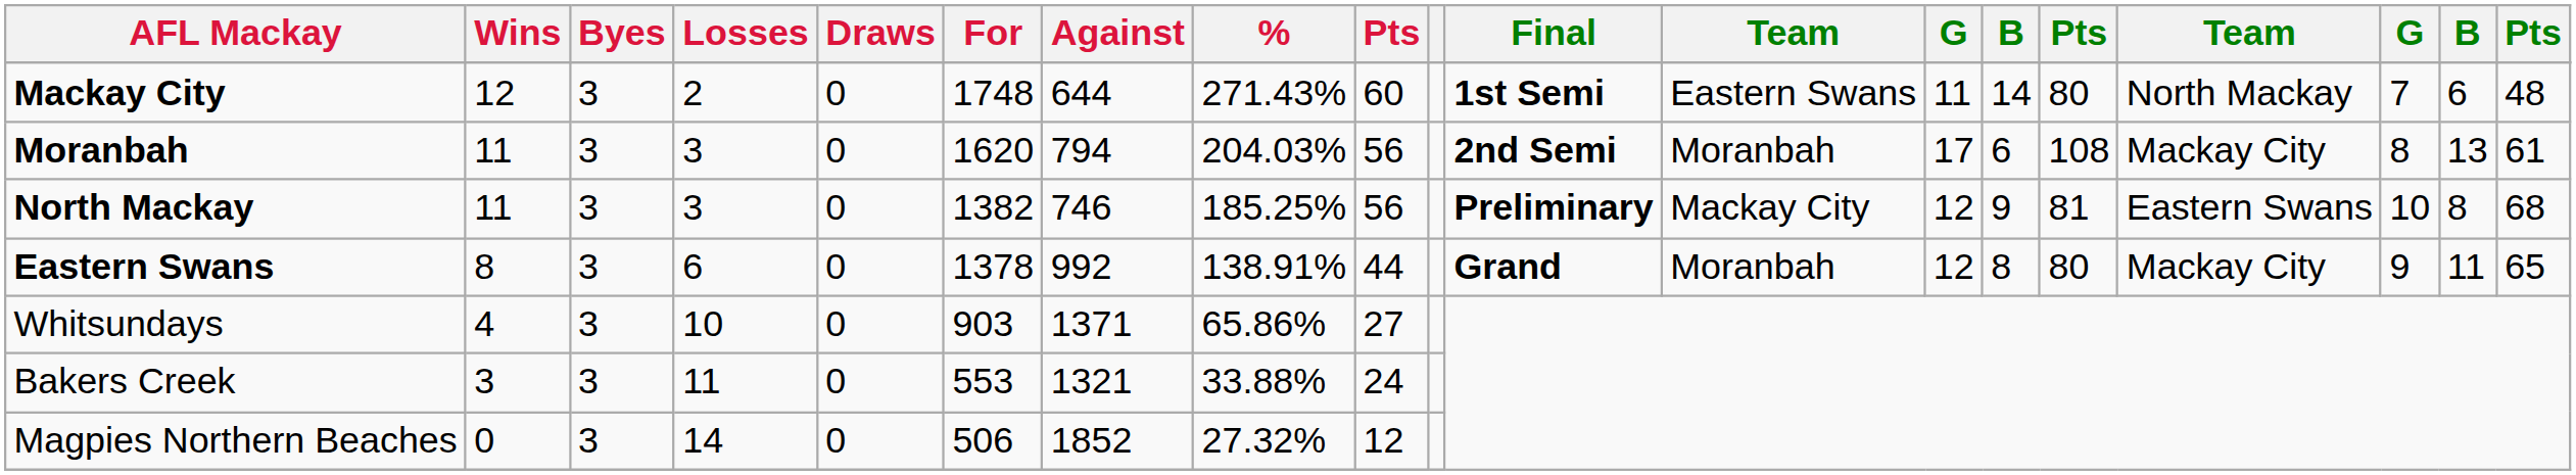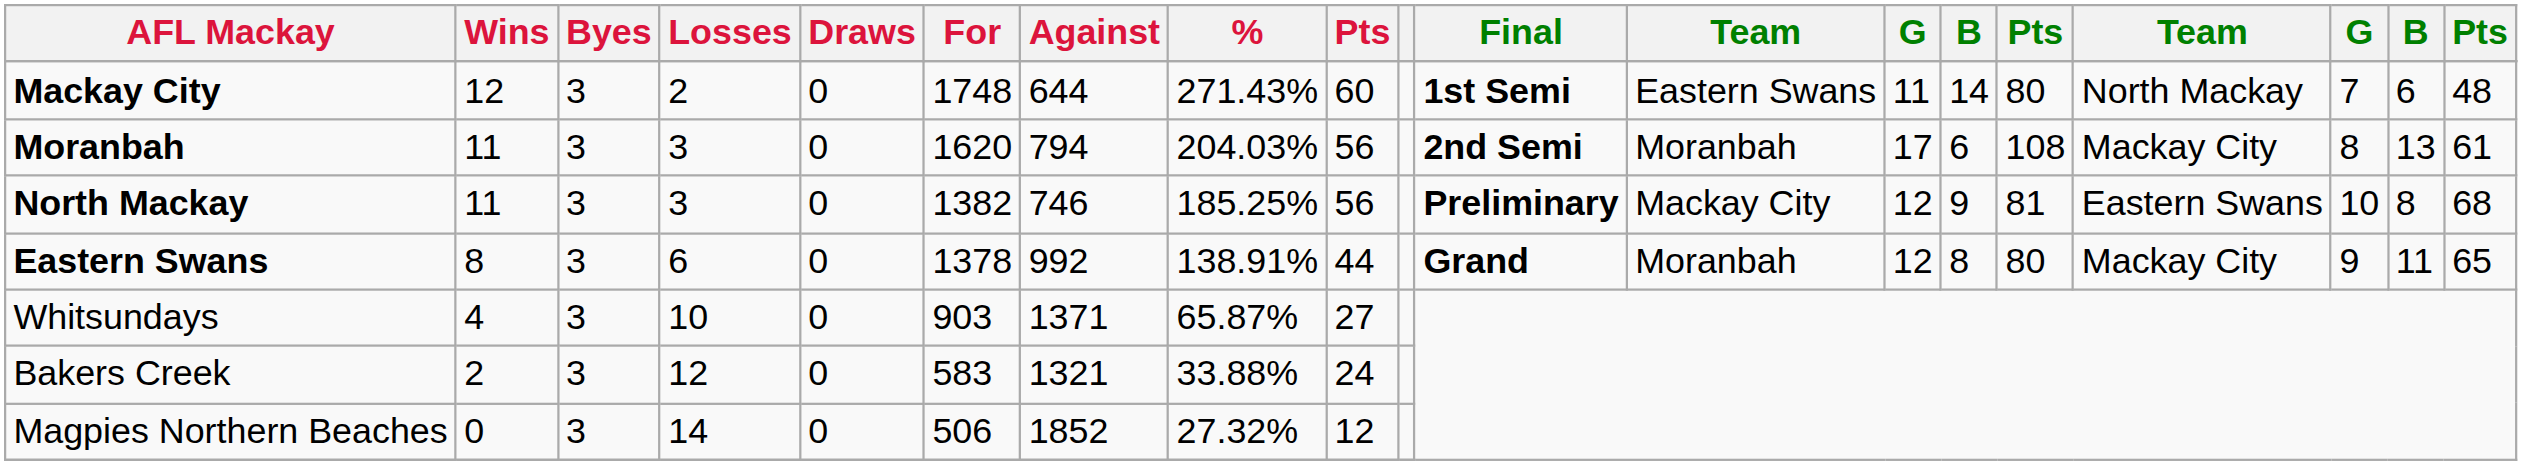 <table class="wikitable">
 <tr>
 <th style="color:crimson">AFL Mackay</th>
 <th style="color:crimson">Wins</th>
 <th style="color:crimson">Byes</th>
 <th style="color:crimson">Losses</th>
 <th style="color:crimson">Draws</th>
 <th style="color:crimson">For</th>
 <th style="color:crimson">Against</th>
 <th style="color:crimson">%</th>
 <th style="color:crimson">Pts</th>
 <th></th>
 <th style="color:green">Final</th>
 <th style="color:green">Team</th>
 <th style="color:green">G</th>
 <th style="color:green">B</th>
 <th style="color:green">Pts</th>
 <th style="color:green">Team</th>
 <th style="color:green">G</th>
 <th style="color:green">B</th>
 <th style="color:green">Pts</th>
 </tr>
 <tr>
 </tr>
 <tr>
 </tr>
 <tr>
 <td><strong>	Mackay City	</strong></td>
 <td>12</td>
 <td>3</td>
 <td>2</td>
 <td>0</td>
 <td>1748</td>
 <td>644</td>
 <td>271.43%</td>
 <td>60</td>
 <td></td>
 <td><strong>1st Semi</strong></td>
 <td>Eastern Swans</td>
 <td>11</td>
 <td>14</td>
 <td>80</td>
 <td>North Mackay</td>
 <td>7</td>
 <td>6</td>
 <td>48</td>
 </tr>
 <tr>
 <td><strong>	Moranbah	</strong></td>
 <td>11</td>
 <td>3</td>
 <td>3</td>
 <td>0</td>
 <td>1620</td>
 <td>794</td>
 <td>204.03%</td>
 <td>56</td>
 <td></td>
 <td><strong>2nd Semi</strong></td>
 <td>Moranbah</td>
 <td>17</td>
 <td>6</td>
 <td>108</td>
 <td>Mackay City</td>
 <td>8</td>
 <td>13</td>
 <td>61</td>
 </tr>
 <tr>
 <td><strong>	North Mackay	</strong></td>
 <td>11</td>
 <td>3</td>
 <td>3</td>
 <td>0</td>
 <td>1382</td>
 <td>746</td>
 <td>185.25%</td>
 <td>56</td>
 <td></td>
 <td><strong>Preliminary</strong></td>
 <td>Mackay City</td>
 <td>12</td>
 <td>9</td>
 <td>81</td>
 <td>Eastern Swans</td>
 <td>10</td>
 <td>8</td>
 <td>68</td>
 </tr>
 <tr>
 <td><strong>	Eastern Swans	</strong></td>
 <td>8</td>
 <td>3</td>
 <td>6</td>
 <td>0</td>
 <td>1378</td>
 <td>992</td>
 <td>138.91%</td>
 <td>44</td>
 <td></td>
 <td><strong>Grand</strong></td>
 <td>Moranbah</td>
 <td>12</td>
 <td>8</td>
 <td>80</td>
 <td>Mackay City</td>
 <td>9</td>
 <td>11</td>
 <td>65</td>
 </tr>
 <tr>
 <td>Whitsundays</td>
 <td>4</td>
 <td>3</td>
 <td>10</td>
 <td>0</td>
 <td>903</td>
 <td>1371</td>
-<td>65.86%</td>
+<td>65.87%</td>
 <td>27</td>
 <td></td>
 </tr>
 <tr>
 <td>Bakers Creek</td>
+<td>2</td>
 <td>3</td>
-<td>3</td>
-<td>11</td>
+<td>12</td>
 <td>0</td>
-<td>553</td>
+<td>583</td>
 <td>1321</td>
 <td>33.88%</td>
 <td>24</td>
 <td></td>
 </tr>
 <tr>
 <td>Magpies Northern Beaches</td>
 <td>0</td>
 <td>3</td>
 <td>14</td>
 <td>0</td>
 <td>506</td>
 <td>1852</td>
 <td>27.32%</td>
 <td>12</td>
 <td></td>
 </tr>
 <tr>
 </tr>
 </table>
